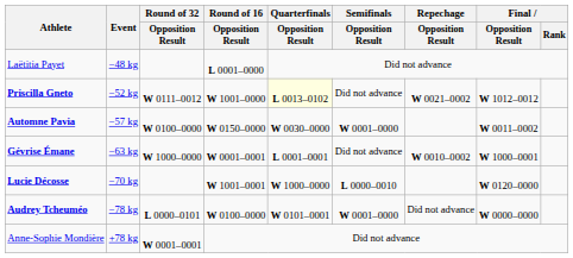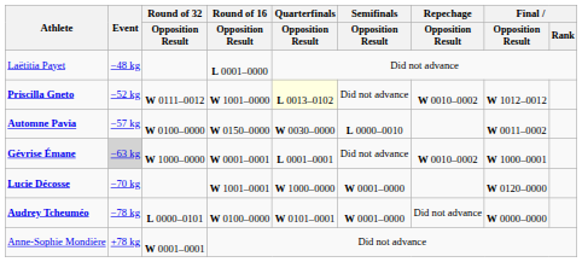 <table class="wikitable" style="font-size:90%">
 <tr>
 <th rowspan="2">Athlete</th>
 <th rowspan="2">Event</th>
 <th>Round of 32</th>
 <th>Round of 16</th>
 <th>Quarterfinals</th>
 <th>Semifinals</th>
 <th>Repechage</th>
 <th colspan=2>Final / </th>
 </tr>
 <tr style="font-size:95%">
 <th>Opposition<br>Result</th>
 <th>Opposition<br>Result</th>
 <th>Opposition<br>Result</th>
 <th>Opposition<br>Result</th>
 <th>Opposition<br>Result</th>
 <th>Opposition<br>Result</th>
 <th>Rank</th>
 </tr>
 <tr align=center>
 <td align=left><a href='#'>Laëtitia Payet</a></td>
 <td align=left><a href='#'>−48 kg</a></td>
 <td></td>
 <td><br><strong>L</strong> 0001–0000</td>
 <td colspan=5>Did not advance</td>
 </tr>
 <tr align=center>
 <td align=left><strong><a href='#'>Priscilla Gneto</a></strong></td>
 <td align=left><a href='#'>−52 kg</a></td>
 <td><br><strong>W</strong> 0111–0012</td>
 <td><br><strong>W</strong> 1001–0000</td>
 <td style="background: lightyellow;"><br><strong>L</strong> 0013–0102</td>
 <td>Did not advance</td>
-<td><br><strong>W</strong> 0021–0002</td>
+<td><br><strong>W</strong> 0010–0002</td>
 <td><br><strong>W</strong> 1012–0012</td>
 <td></td>
 </tr>
 <tr align=center>
 <td align=left><strong><a href='#'>Automne Pavia</a></strong></td>
 <td align=left><a href='#'>−57 kg</a></td>
 <td><br><strong>W</strong> 0100–0000</td>
 <td><br><strong>W</strong> 0150–0000</td>
 <td><br><strong>W</strong> 0030–0000</td>
-<td><br><strong>W</strong> 0001–0000</td>
+<td><br><strong>L</strong> 0000–0010</td>
 <td></td>
 <td><br><strong>W</strong> 0011–0002</td>
 <td></td>
 </tr>
 <tr align=center>
 <td align=left><strong><a href='#'>Gévrise Émane</a></strong></td>
-<td align=left><a href='#'>−63 kg</a></td>
+<td align=left style="background: lightgrey;"><a href='#'>−63 kg</a></td>
 <td><br><strong>W</strong> 1000–0000</td>
 <td><br><strong>W</strong> 0001–0001</td>
 <td><br><strong>L</strong> 0001–0001</td>
 <td>Did not advance</td>
 <td><br><strong>W</strong> 0010–0002</td>
 <td><br><strong>W</strong> 1000–0001</td>
 <td></td>
 </tr>
 <tr align=center>
 <td align=left><strong><a href='#'>Lucie Décosse</a></strong></td>
 <td align=left><a href='#'>−70 kg</a></td>
 <td></td>
 <td><br><strong>W</strong> 1001–0001</td>
 <td><br><strong>W</strong> 1000–0000</td>
-<td><br><strong>L</strong> 0000–0010</td>
+<td><br><strong>W</strong> 0001–0000</td>
 <td></td>
 <td><br><strong>W</strong> 0120–0000</td>
 <td></td>
 </tr>
 <tr align=center>
 <td align=left><strong><a href='#'>Audrey Tcheuméo</a></strong></td>
 <td align=left><a href='#'>−78 kg</a></td>
 <td><br><strong>L</strong> 0000–0101</td>
 <td><br><strong>W</strong> 0100–0000</td>
 <td><br><strong>W</strong> 0101–0001</td>
 <td><br><strong>W</strong> 0001–0000</td>
 <td>Did not advance</td>
 <td><br><strong>W</strong> 0000–0000 </td>
 <td></td>
 </tr>
 <tr align=center>
 <td align=left><a href='#'>Anne-Sophie Mondière</a></td>
 <td align=left><a href='#'>+78 kg</a></td>
 <td><br><strong>W</strong> 0001–0001 </td>
 <td colspan=6>Did not advance</td>
 </tr>
 </table>
